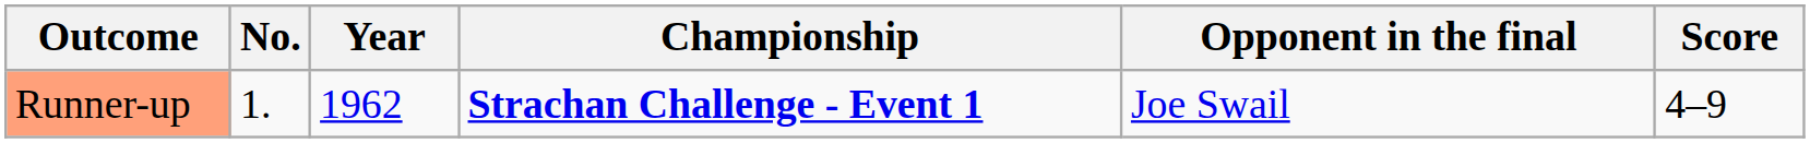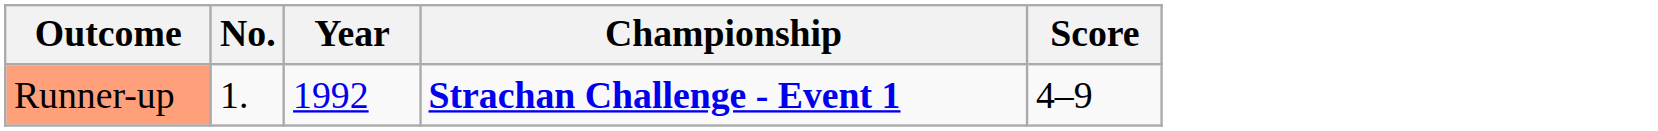 <table class="sortable wikitable">
 <tr>
 <th width="80">Outcome</th>
 <th width="20">No.</th>
 <th width="50">Year</th>
 <th width="250">Championship</th>
-<th width="200">Opponent in the final</th>
 <th width="50">Score</th>
 </tr>
 <tr>
 <td style="background:#ffa07a;">Runner-up</td>
 <td>1.</td>
-<td><a href='#'>1962</a></td>
+<td><a href='#'>1992</a></td>
 <td><strong><a href='#'>Strachan Challenge - Event 1</a></strong></td>
-<td> <a href='#'>Joe Swail</a></td>
 <td align="centr">4–9</td>
 </tr>
 </table>
